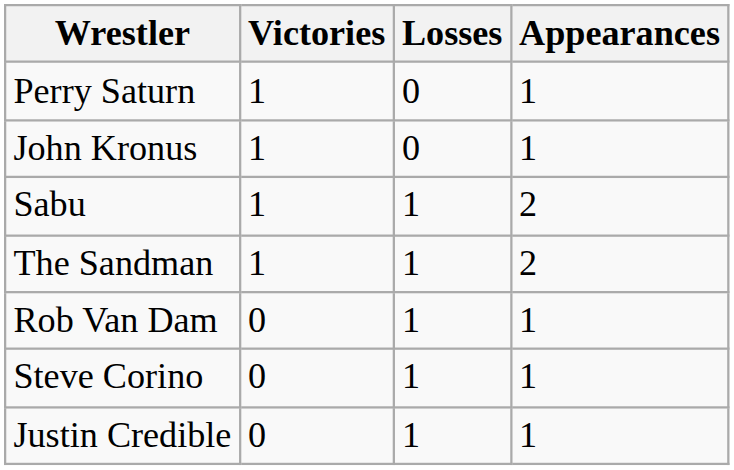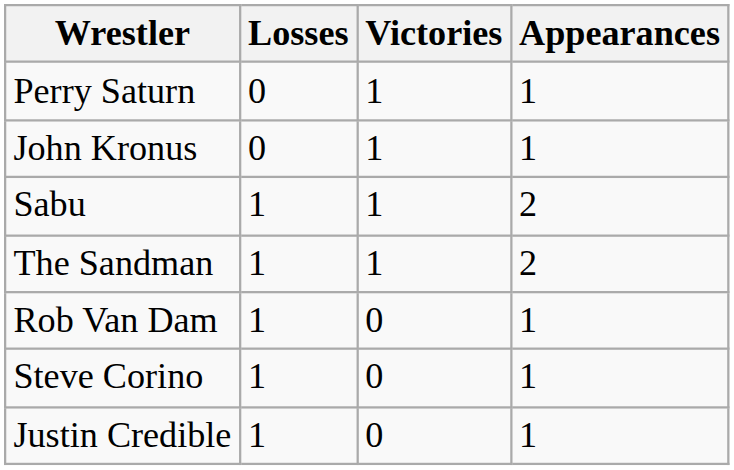 <table class="wikitable">
 <tr>
 <th>Wrestler</th>
+<th>Losses</th>
 <th>Victories</th>
-<th>Losses</th>
 <th>Appearances</th>
 </tr>
 <tr>
 <td>Perry Saturn</td>
+<td>0</td>
 <td>1</td>
-<td>0</td>
 <td>1</td>
 </tr>
 <tr>
 <td>John Kronus</td>
+<td>0</td>
 <td>1</td>
-<td>0</td>
 <td>1</td>
 </tr>
 <tr>
 <td>Sabu</td>
 <td>1</td>
 <td>1</td>
 <td>2</td>
 </tr>
 <tr>
 <td>The Sandman</td>
 <td>1</td>
 <td>1</td>
 <td>2</td>
 </tr>
 <tr>
 <td>Rob Van Dam</td>
+<td>1</td>
 <td>0</td>
-<td>1</td>
 <td>1</td>
 </tr>
 <tr>
 <td>Steve Corino</td>
+<td>1</td>
 <td>0</td>
-<td>1</td>
 <td>1</td>
 </tr>
 <tr>
 <td>Justin Credible</td>
+<td>1</td>
 <td>0</td>
-<td>1</td>
 <td>1</td>
 </tr>
 </table>
